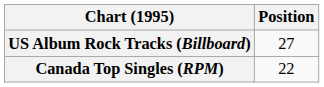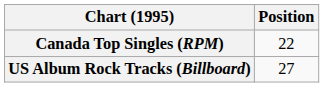 <table class="wikitable plainrowheaders" style="text-align:center">
 <tr>
 <th>Chart (1995)</th>
 <th>Position</th>
 </tr>
 <tr>
+<th scope="row">Canada Top Singles (<em>RPM</em>)</th>
+<td>22</td>
+</tr>
+<tr>
 <th scope="row">US Album Rock Tracks (<em>Billboard</em>)</th>
 <td>27</td>
 </tr>
-<tr>
-<th scope="row">Canada Top Singles (<em>RPM</em>)</th>
-<td>22</td>
-</tr>
 </table>
